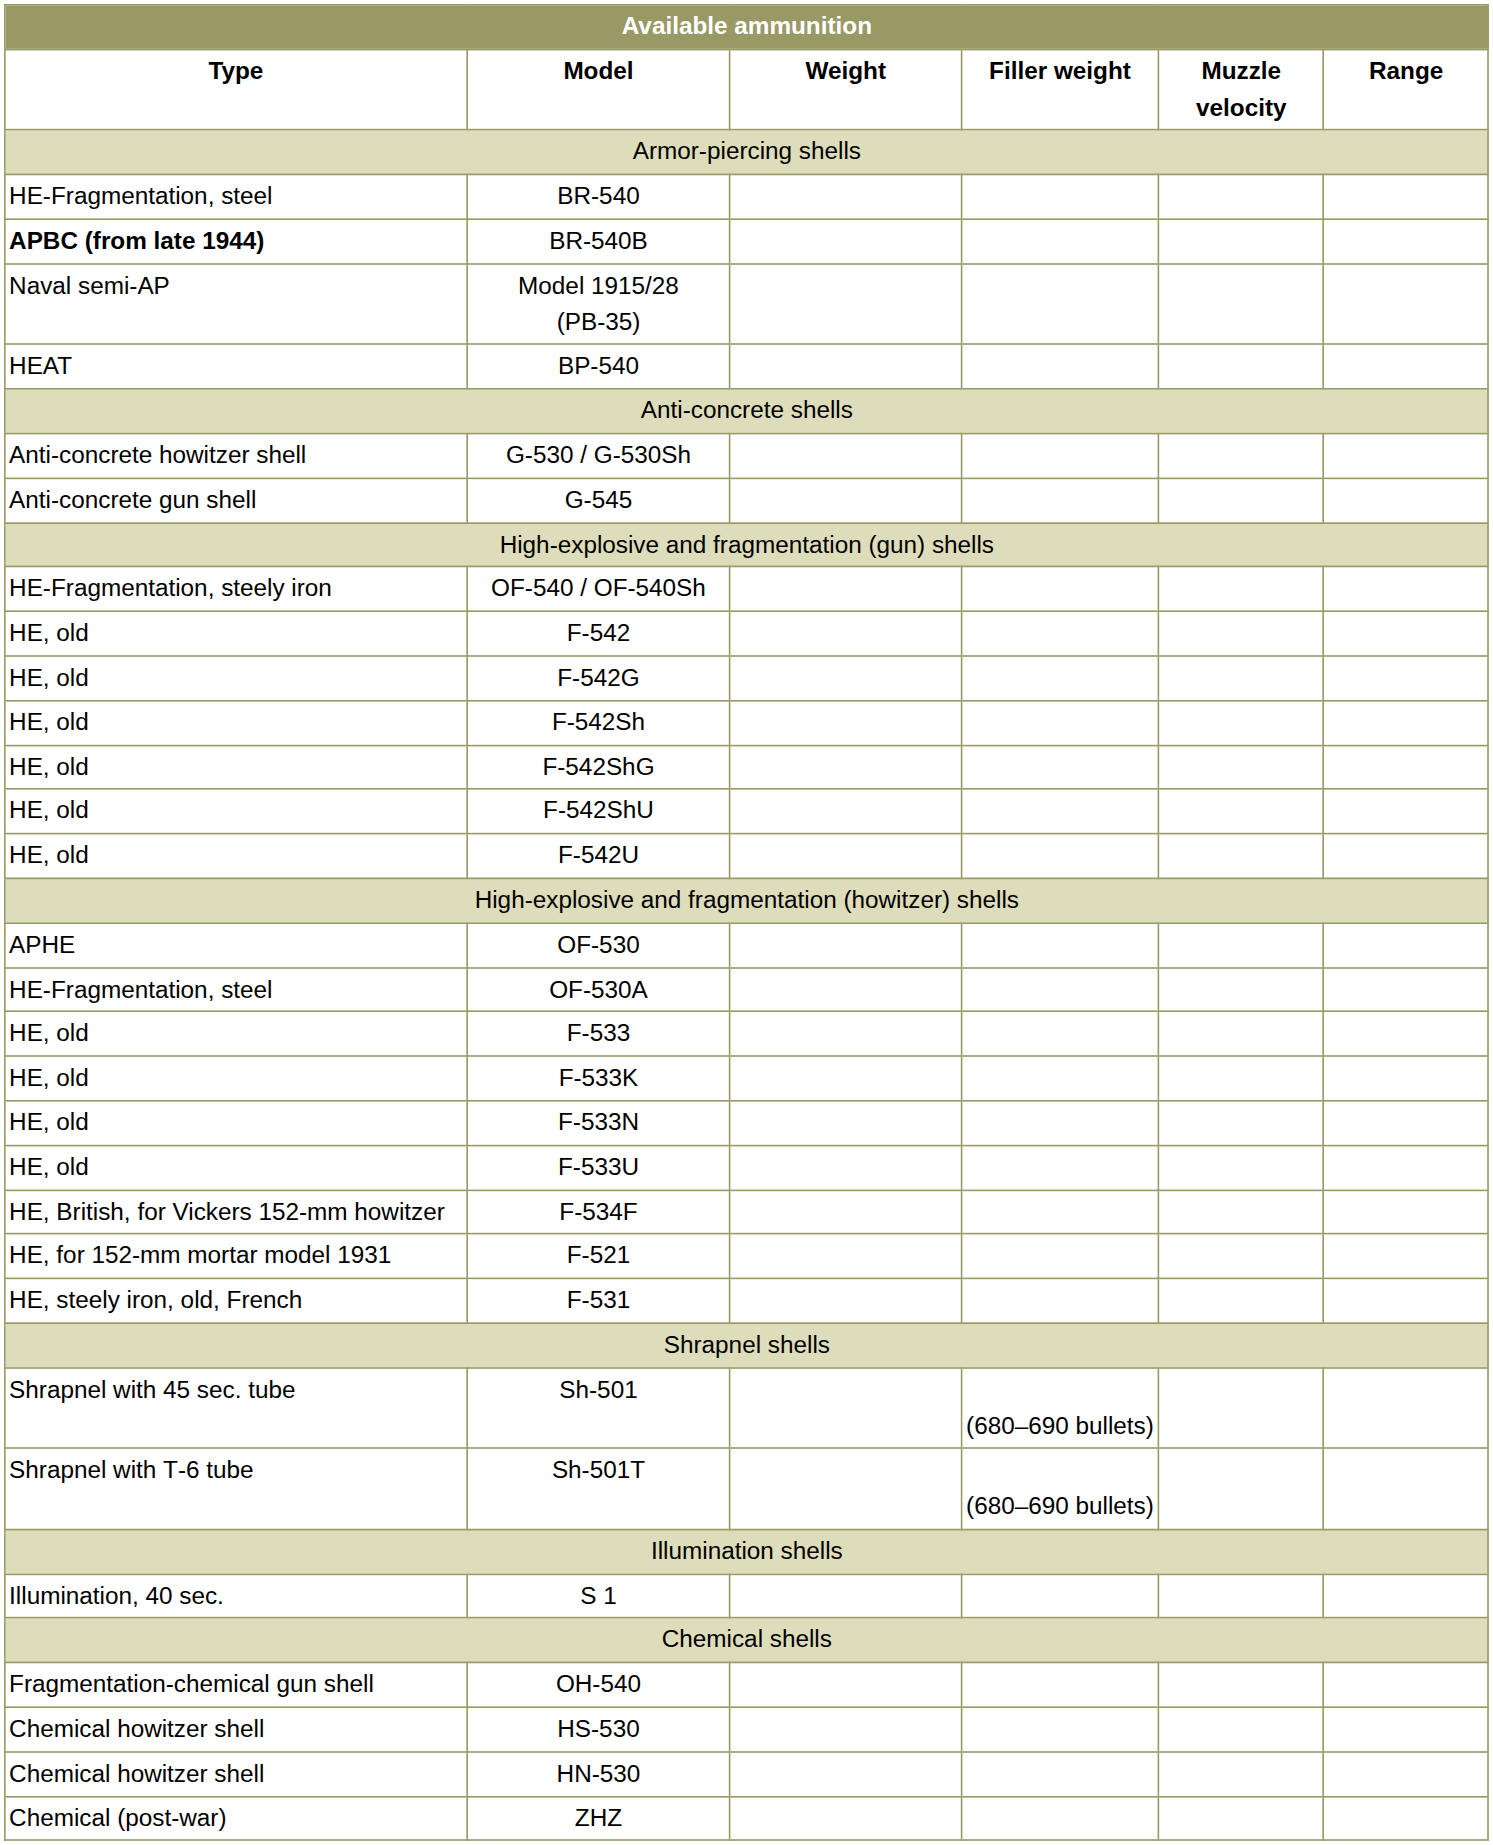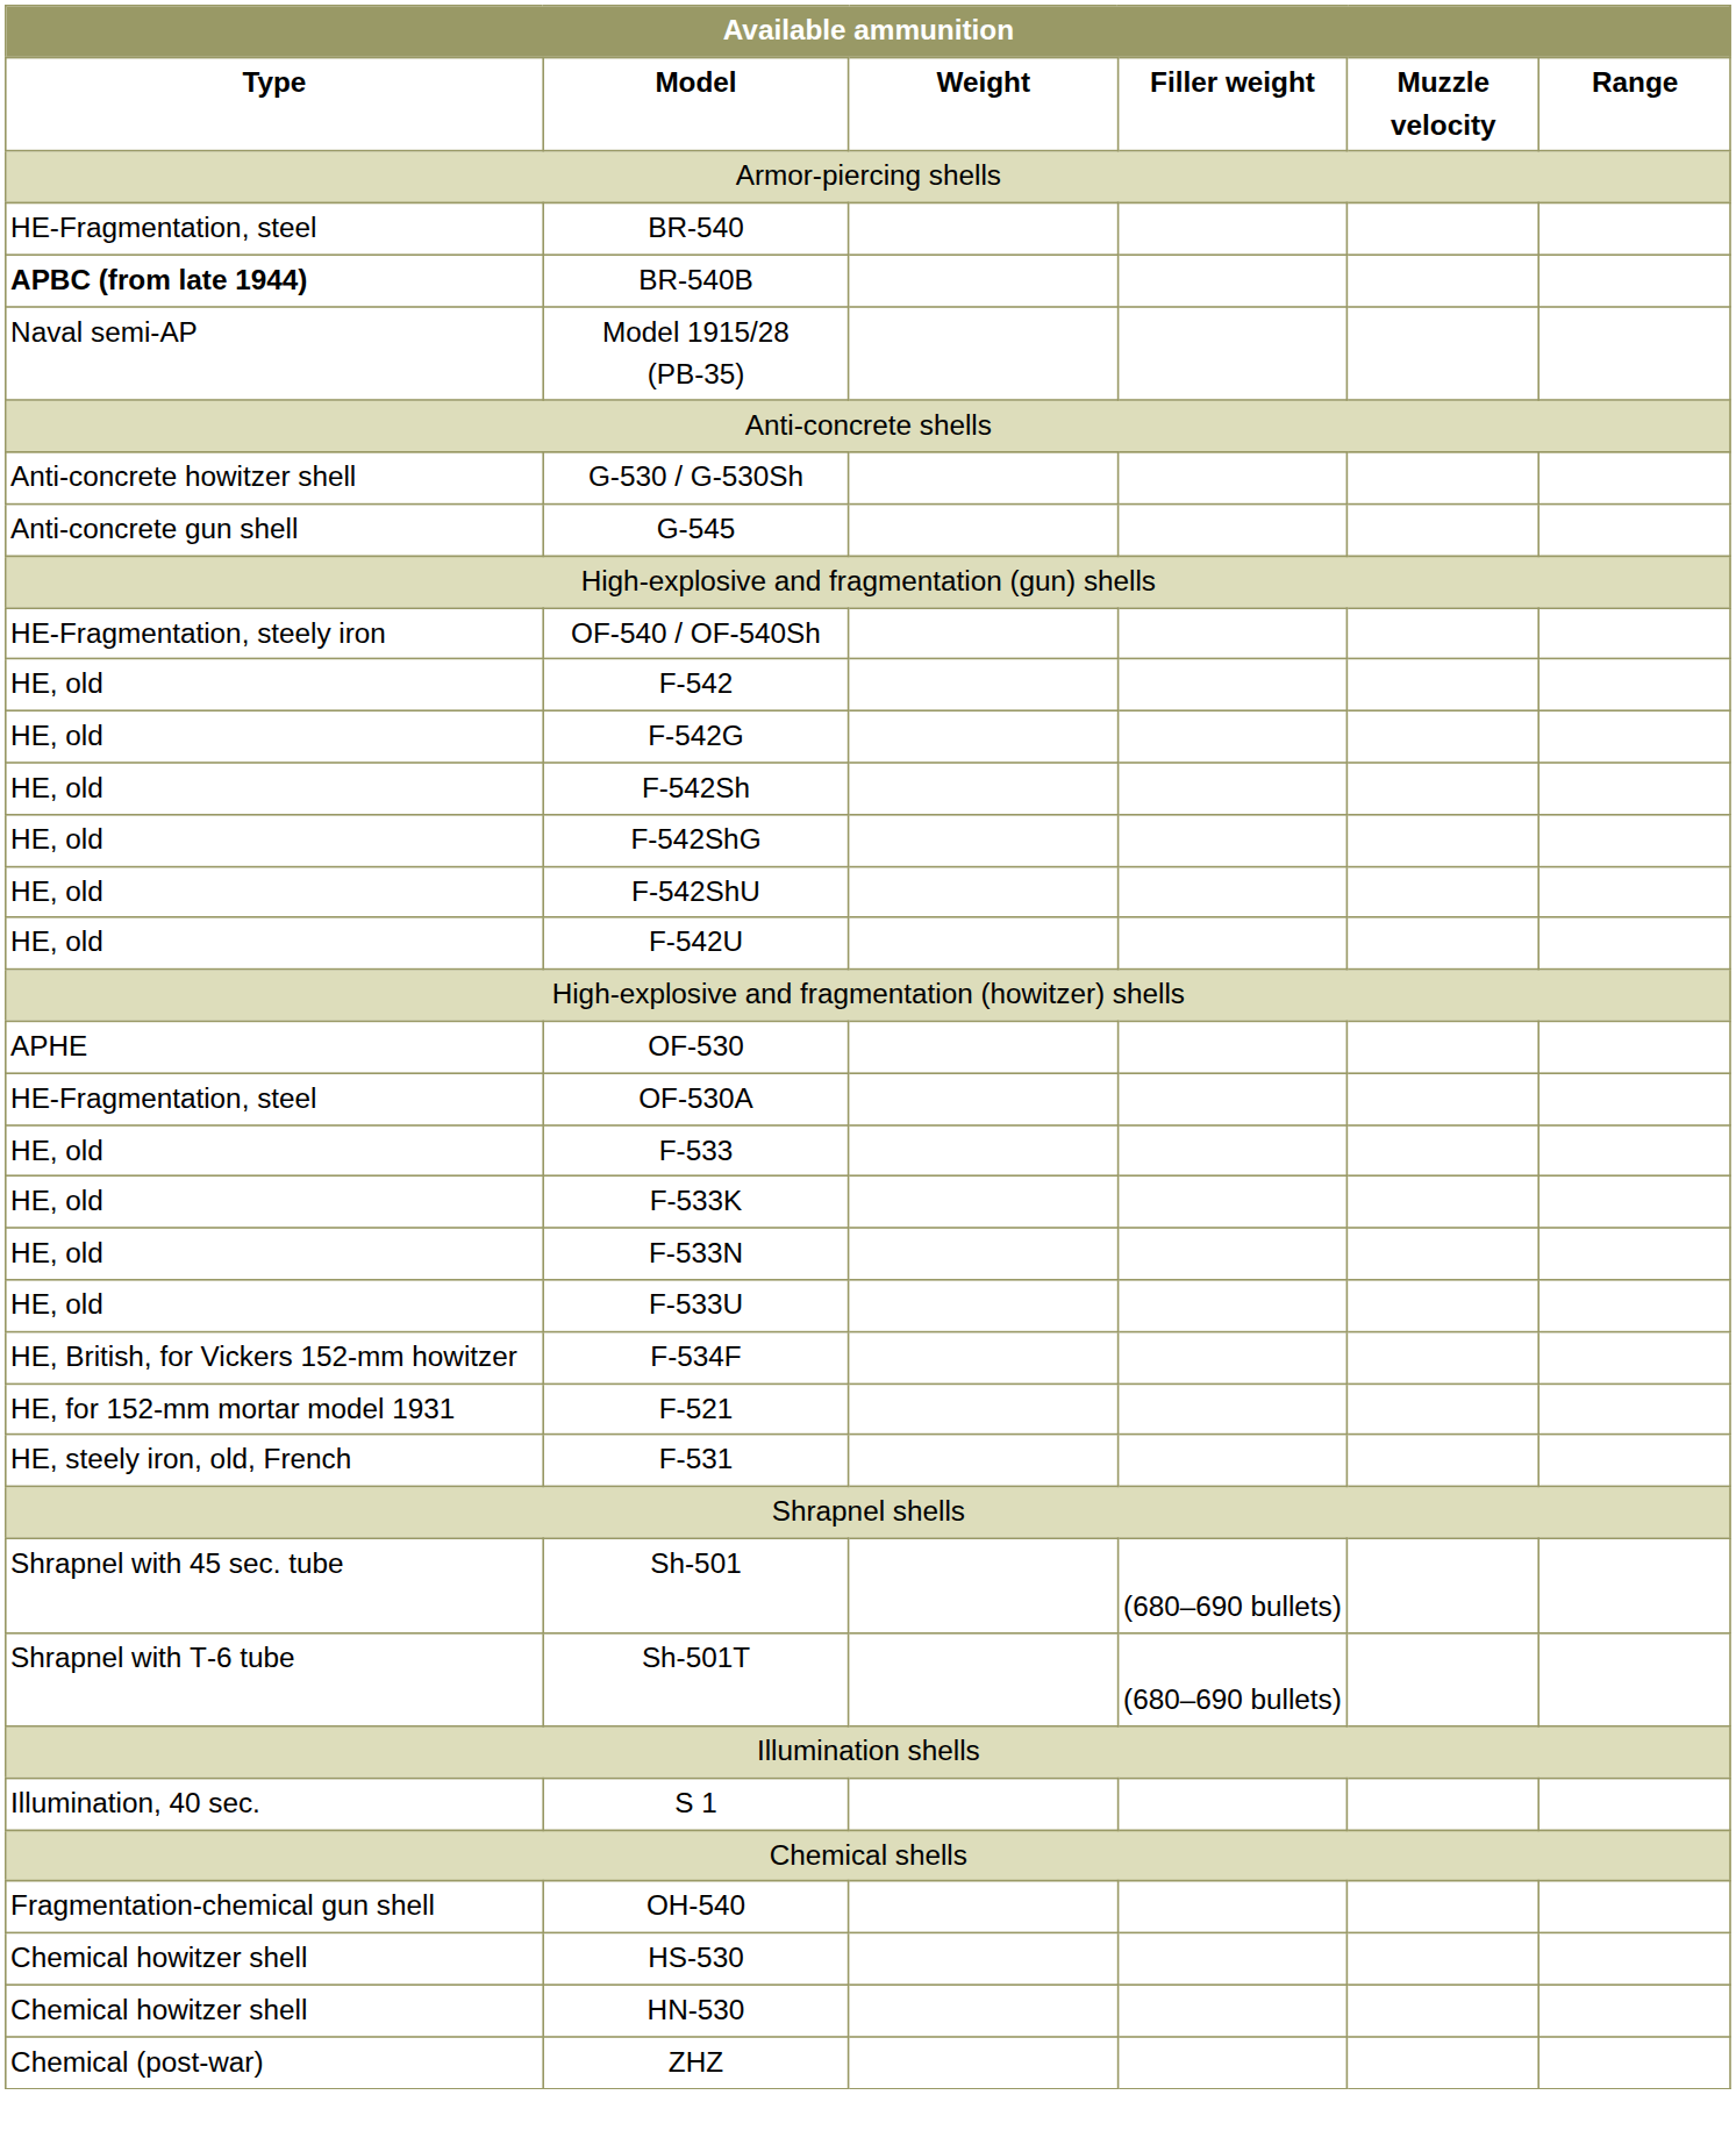 <table border=0 cellspacing=0 cellpadding=2 style="margin:0 0 .5em 1em; width:105%; background:#fff; border-collapse:collapse; border:1px solid #996; line-height:1.5; font-size:95%">
 <tr style="vertical-align:top; text-align:center; border:1px solid #996; background-color:#996; color:#fff">
 <td colspan="6"><strong>Available ammunition</strong></td>
 </tr>
 <tr style="vertical-align:top; text-align:center; border:1px solid #996;">
 <td width="28%" style="border:1px solid #996"><strong>Type</strong></td>
 <td width="16%" style="border:1px solid #996"><strong>Model</strong></td>
 <td width="14%" style="border:1px solid #996"><strong>Weight</strong></td>
 <td width="12%" style="border:1px solid #996"><strong>Filler weight</strong></td>
 <td width="10%" style="border:1px solid #996"><strong>Muzzle velocity</strong></td>
 <td width="10%" style="border:1px solid #996"><strong>Range</strong></td>
 </tr>
 <tr style="vertical-align:top; text-align:center; border:1px solid #996; background-color:#ddb;">
 <td colspan="6">Armor-piercing shells</td>
 </tr>
 <tr style="vertical-align:top; text-align:center;">
 <td style="border:1px solid #996; text-align:left">HE-Fragmentation, steel</td>
 <td style="border:1px solid #996">BR-540</td>
 <td style="border:1px solid #996"></td>
 <td style="border:1px solid #996"></td>
 <td style="border:1px solid #996"></td>
 <td style="border:1px solid #996"></td>
 </tr>
 <tr style="vertical-align:top; text-align:center;">
 <td style="border:1px solid #996; text-align:left"><strong>APBC (from late 1944)</strong></td>
 <td style="border:1px solid #996">BR-540B</td>
 <td style="border:1px solid #996"></td>
 <td style="border:1px solid #996"></td>
 <td style="border:1px solid #996"></td>
 <td style="border:1px solid #996"></td>
 </tr>
 <tr style="vertical-align:top; text-align:center;">
 <td style="border:1px solid #996; text-align:left">Naval semi-AP</td>
 <td style="border:1px solid #996">Model 1915/28<br>(PB-35)</td>
-<td style="border:1px solid #996"></td>
-<td style="border:1px solid #996"></td>
-<td style="border:1px solid #996"></td>
-<td style="border:1px solid #996"></td>
-</tr>
-<tr style="vertical-align:top; text-align:center;">
-<td style="border:1px solid #996; text-align:left">HEAT</td>
-<td style="border:1px solid #996">BP-540</td>
 <td style="border:1px solid #996"></td>
 <td style="border:1px solid #996"></td>
 <td style="border:1px solid #996"></td>
 <td style="border:1px solid #996"></td>
 </tr>
 <tr style="vertical-align:top; text-align:center; border:1px solid #996; background-color:#ddb;">
 <td colspan="6">Anti-concrete shells</td>
 </tr>
 <tr style="vertical-align:top; text-align:center;">
 <td style="border:1px solid #996; text-align:left">Anti-concrete howitzer shell</td>
 <td style="border:1px solid #996">G-530 / G-530Sh</td>
 <td style="border:1px solid #996"></td>
 <td style="border:1px solid #996"></td>
 <td style="border:1px solid #996"></td>
 <td style="border:1px solid #996"></td>
 </tr>
 <tr style="vertical-align:top; text-align:center;">
 <td style="border:1px solid #996; text-align:left">Anti-concrete gun shell</td>
 <td style="border:1px solid #996">G-545</td>
 <td style="border:1px solid #996"></td>
 <td style="border:1px solid #996"></td>
 <td style="border:1px solid #996"></td>
 <td style="border:1px solid #996"></td>
 </tr>
 <tr style="vertical-align:top; text-align:center; border:1px solid #996; background-color:#ddb;">
 <td colspan="6">High-explosive and fragmentation (gun) shells</td>
 </tr>
 <tr style="vertical-align:top; text-align:center;">
 <td style="border:1px solid #996; text-align:left">HE-Fragmentation, steely iron</td>
 <td style="border:1px solid #996">OF-540 / OF-540Sh</td>
 <td style="border:1px solid #996"></td>
 <td style="border:1px solid #996"></td>
 <td style="border:1px solid #996"></td>
 <td style="border:1px solid #996"></td>
 </tr>
 <tr style="vertical-align:top; text-align:center;">
 <td style="border:1px solid #996; text-align:left">HE, old</td>
 <td style="border:1px solid #996">F-542</td>
 <td style="border:1px solid #996"></td>
 <td style="border:1px solid #996"></td>
 <td style="border:1px solid #996"></td>
 <td style="border:1px solid #996"></td>
 </tr>
 <tr style="vertical-align:top; text-align:center;">
 <td style="border:1px solid #996; text-align:left">HE, old</td>
 <td style="border:1px solid #996">F-542G</td>
 <td style="border:1px solid #996"></td>
 <td style="border:1px solid #996"></td>
 <td style="border:1px solid #996"></td>
 <td style="border:1px solid #996"></td>
 </tr>
 <tr style="vertical-align:top; text-align:center;">
 <td style="border:1px solid #996; text-align:left">HE, old</td>
 <td style="border:1px solid #996">F-542Sh</td>
 <td style="border:1px solid #996"></td>
 <td style="border:1px solid #996"></td>
 <td style="border:1px solid #996"></td>
 <td style="border:1px solid #996"></td>
 </tr>
 <tr style="vertical-align:top; text-align:center;">
 <td style="border:1px solid #996; text-align:left">HE, old</td>
 <td style="border:1px solid #996">F-542ShG</td>
 <td style="border:1px solid #996"></td>
 <td style="border:1px solid #996"></td>
 <td style="border:1px solid #996"></td>
 <td style="border:1px solid #996"></td>
 </tr>
 <tr style="vertical-align:top; text-align:center;">
 <td style="border:1px solid #996; text-align:left">HE, old</td>
 <td style="border:1px solid #996">F-542ShU</td>
 <td style="border:1px solid #996"></td>
 <td style="border:1px solid #996"></td>
 <td style="border:1px solid #996"></td>
 <td style="border:1px solid #996"></td>
 </tr>
 <tr style="vertical-align:top; text-align:center;">
 <td style="border:1px solid #996; text-align:left">HE, old</td>
 <td style="border:1px solid #996">F-542U</td>
 <td style="border:1px solid #996"></td>
 <td style="border:1px solid #996"></td>
 <td style="border:1px solid #996"></td>
 <td style="border:1px solid #996"></td>
 </tr>
 <tr style="vertical-align:top; text-align:center; border:1px solid #996; background-color:#ddb;">
 <td colspan="6">High-explosive and fragmentation (howitzer) shells</td>
 </tr>
 <tr style="vertical-align:top; text-align:center;">
 <td style="border:1px solid #996; text-align:left">APHE</td>
 <td style="border:1px solid #996">OF-530</td>
 <td style="border:1px solid #996"></td>
 <td style="border:1px solid #996"></td>
 <td style="border:1px solid #996"></td>
 <td style="border:1px solid #996"></td>
 </tr>
 <tr style="vertical-align:top; text-align:center;">
 <td style="border:1px solid #996; text-align:left">HE-Fragmentation, steel</td>
 <td style="border:1px solid #996">OF-530A</td>
 <td style="border:1px solid #996"></td>
 <td style="border:1px solid #996"></td>
 <td style="border:1px solid #996"></td>
 <td style="border:1px solid #996"></td>
 </tr>
 <tr style="vertical-align:top; text-align:center;">
 <td style="border:1px solid #996; text-align:left">HE, old</td>
 <td style="border:1px solid #996">F-533</td>
 <td style="border:1px solid #996"></td>
 <td style="border:1px solid #996"></td>
 <td style="border:1px solid #996"></td>
 <td style="border:1px solid #996"></td>
 </tr>
 <tr style="vertical-align:top; text-align:center;">
 <td style="border:1px solid #996; text-align:left">HE, old</td>
 <td style="border:1px solid #996">F-533K</td>
 <td style="border:1px solid #996"></td>
 <td style="border:1px solid #996"></td>
 <td style="border:1px solid #996"></td>
 <td style="border:1px solid #996"></td>
 </tr>
 <tr style="vertical-align:top; text-align:center;">
 <td style="border:1px solid #996; text-align:left">HE, old</td>
 <td style="border:1px solid #996">F-533N</td>
 <td style="border:1px solid #996"></td>
 <td style="border:1px solid #996"></td>
 <td style="border:1px solid #996"></td>
 <td style="border:1px solid #996"></td>
 </tr>
 <tr style="vertical-align:top; text-align:center;">
 <td style="border:1px solid #996; text-align:left">HE, old</td>
 <td style="border:1px solid #996">F-533U</td>
 <td style="border:1px solid #996"></td>
 <td style="border:1px solid #996"></td>
 <td style="border:1px solid #996"></td>
 <td style="border:1px solid #996"></td>
 </tr>
 <tr style="vertical-align:top; text-align:center;">
 <td style="border:1px solid #996; text-align:left">HE, British, for Vickers 152-mm howitzer</td>
 <td style="border:1px solid #996">F-534F</td>
 <td style="border:1px solid #996"></td>
 <td style="border:1px solid #996"></td>
 <td style="border:1px solid #996"></td>
 <td style="border:1px solid #996"></td>
 </tr>
 <tr style="vertical-align:top; text-align:center;">
 <td style="border:1px solid #996; text-align:left">HE, for 152-mm mortar model 1931</td>
 <td style="border:1px solid #996">F-521</td>
 <td style="border:1px solid #996"></td>
 <td style="border:1px solid #996"></td>
 <td style="border:1px solid #996"></td>
 <td style="border:1px solid #996"></td>
 </tr>
 <tr style="vertical-align:top; text-align:center;">
 <td style="border:1px solid #996; text-align:left">HE, steely iron, old, French</td>
 <td style="border:1px solid #996">F-531</td>
 <td style="border:1px solid #996"></td>
 <td style="border:1px solid #996"></td>
 <td style="border:1px solid #996"></td>
 <td style="border:1px solid #996"></td>
 </tr>
 <tr style="vertical-align:top; text-align:center; border:1px solid #996; background-color:#ddb;">
 <td colspan="6">Shrapnel shells</td>
 </tr>
 <tr style="vertical-align:top; text-align:center;">
 <td style="border:1px solid #996; text-align:left">Shrapnel with 45 sec. tube</td>
 <td style="border:1px solid #996">Sh-501</td>
 <td style="border:1px solid #996"></td>
 <td style="border:1px solid #996"><br>(680–690 bullets)</td>
 <td style="border:1px solid #996"></td>
 <td style="border:1px solid #996"></td>
 </tr>
 <tr style="vertical-align:top; text-align:center;">
 <td style="border:1px solid #996; text-align:left">Shrapnel with Т-6 tube</td>
 <td style="border:1px solid #996">Sh-501T</td>
 <td style="border:1px solid #996"></td>
 <td style="border:1px solid #996"><br>(680–690 bullets)</td>
 <td style="border:1px solid #996"></td>
 <td style="border:1px solid #996"></td>
 </tr>
 <tr style="vertical-align:top; text-align:center; border:1px solid #996; background-color:#ddb;">
 <td colspan="6">Illumination shells</td>
 </tr>
 <tr style="vertical-align:top; text-align:center;">
 <td style="border:1px solid #996; text-align:left">Illumination, 40 sec.</td>
 <td style="border:1px solid #996">S 1</td>
 <td style="border:1px solid #996"></td>
 <td style="border:1px solid #996"></td>
 <td style="border:1px solid #996"></td>
 <td style="border:1px solid #996"></td>
 </tr>
 <tr style="vertical-align:top; text-align:center; border:1px solid #996; background-color:#ddb;">
 <td colspan="6">Chemical shells</td>
 </tr>
 <tr style="vertical-align:top; text-align:center;">
 <td style="border:1px solid #996; text-align:left">Fragmentation-chemical gun shell</td>
 <td style="border:1px solid #996">OH-540</td>
 <td style="border:1px solid #996"></td>
 <td style="border:1px solid #996"></td>
 <td style="border:1px solid #996"></td>
 <td style="border:1px solid #996"></td>
 </tr>
 <tr style="vertical-align:top; text-align:center;">
 <td style="border:1px solid #996; text-align:left">Chemical howitzer shell</td>
 <td style="border:1px solid #996">HS-530</td>
 <td style="border:1px solid #996"></td>
 <td style="border:1px solid #996"></td>
 <td style="border:1px solid #996"></td>
 <td style="border:1px solid #996"></td>
 </tr>
 <tr style="vertical-align:top; text-align:center;">
 <td style="border:1px solid #996; text-align:left">Chemical howitzer shell</td>
 <td style="border:1px solid #996">HN-530</td>
 <td style="border:1px solid #996"></td>
 <td style="border:1px solid #996"></td>
 <td style="border:1px solid #996"></td>
 <td style="border:1px solid #996"></td>
 </tr>
 <tr style="vertical-align:top; text-align:center;">
 <td style="border:1px solid #996; text-align:left">Chemical (post-war)</td>
 <td style="border:1px solid #996">ZHZ</td>
 <td style="border:1px solid #996"></td>
 <td style="border:1px solid #996"></td>
 <td style="border:1px solid #996"></td>
 <td style="border:1px solid #996"></td>
 </tr>
 </table>
